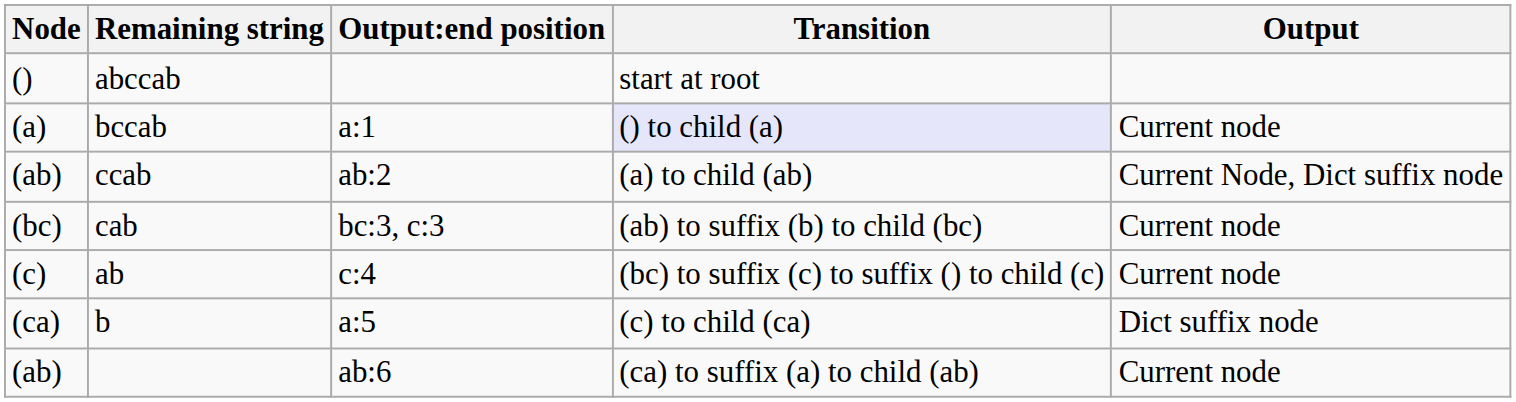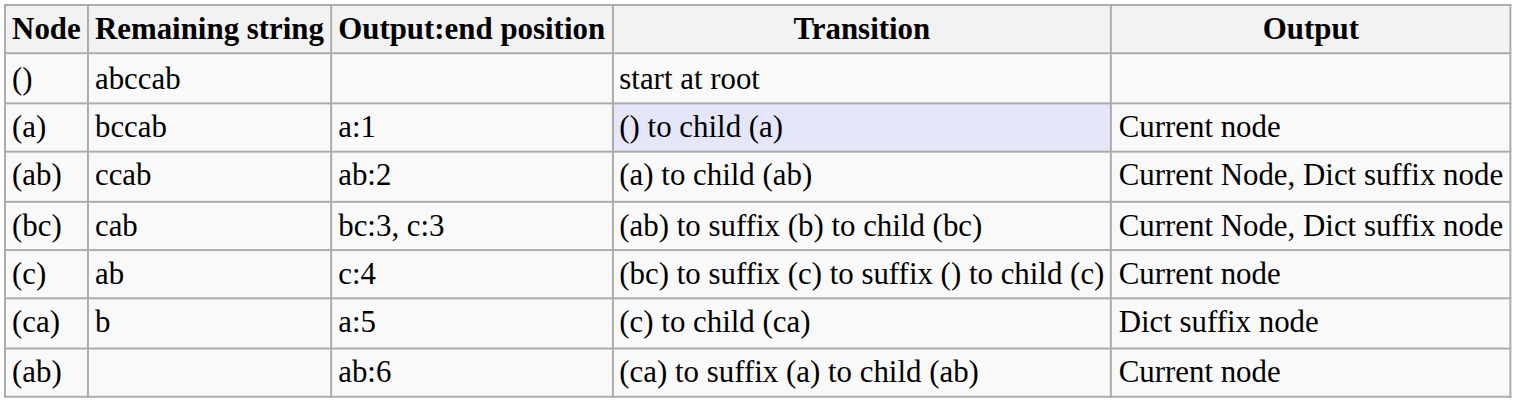 <table class="wikitable">
 <tr>
 <th>Node</th>
 <th>Remaining string</th>
 <th>Output:end position</th>
 <th>Transition</th>
 <th>Output</th>
 </tr>
 <tr>
 <td>()</td>
 <td>abccab</td>
 <td> </td>
 <td>start at root</td>
 <td></td>
 </tr>
 <tr>
 <td>(a)</td>
 <td>bccab</td>
 <td>a:1</td>
 <td style="background: lavender;">() to child (a)</td>
 <td>Current node</td>
 </tr>
 <tr>
 <td>(ab)</td>
 <td>ccab</td>
 <td>ab:2</td>
 <td>(a) to child (ab)</td>
 <td>Current Node, Dict suffix node</td>
 </tr>
 <tr>
 <td>(bc)</td>
 <td>cab</td>
 <td>bc:3, c:3</td>
 <td>(ab) to suffix (b) to child (bc)</td>
-<td>Current node</td>
+<td>Current Node, Dict suffix node</td>
 </tr>
 <tr>
 <td>(c)</td>
 <td>ab</td>
 <td>c:4</td>
 <td>(bc) to suffix (c) to suffix () to child (c)</td>
 <td>Current node</td>
 </tr>
 <tr>
 <td>(ca)</td>
 <td>b</td>
 <td>a:5</td>
 <td>(c) to child (ca)</td>
 <td>Dict suffix node</td>
 </tr>
 <tr>
 <td>(ab)</td>
 <td></td>
 <td>ab:6</td>
 <td>(ca) to suffix (a) to child (ab)</td>
 <td>Current node</td>
 </tr>
 </table>
